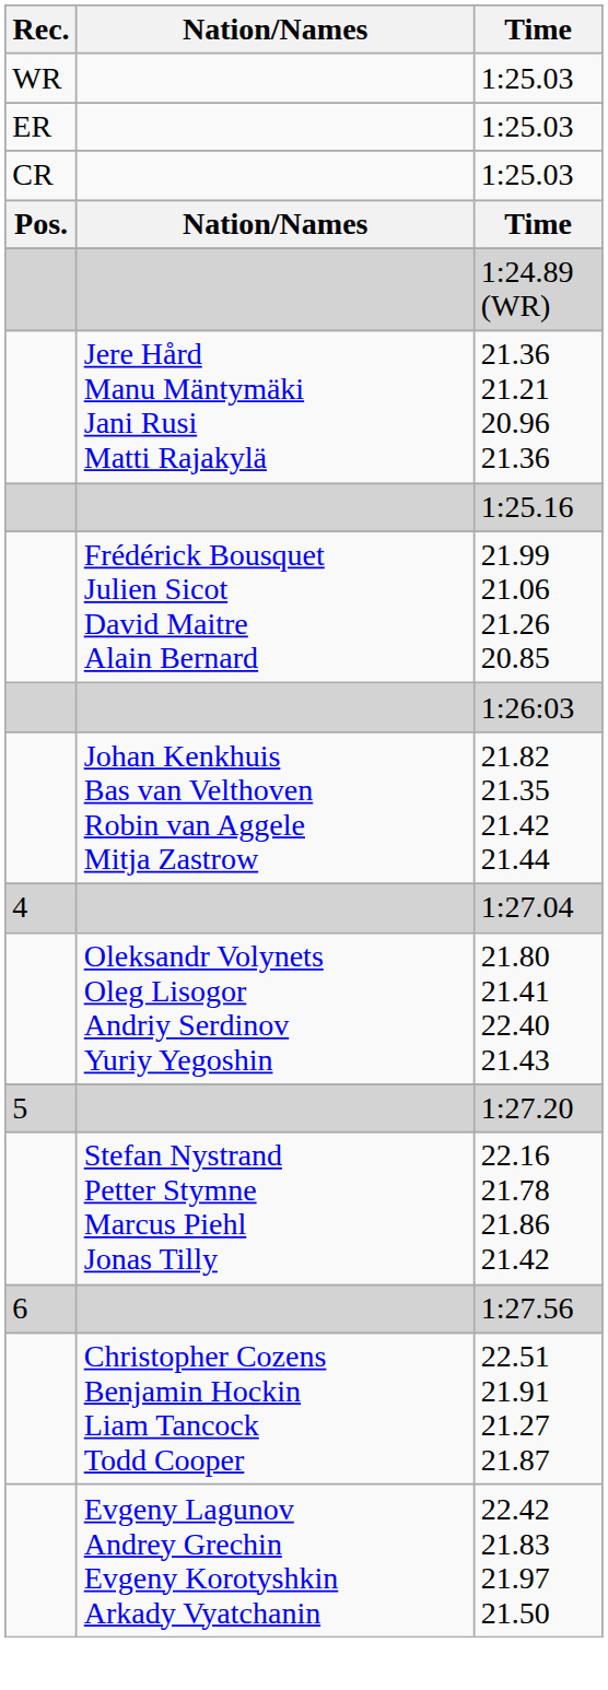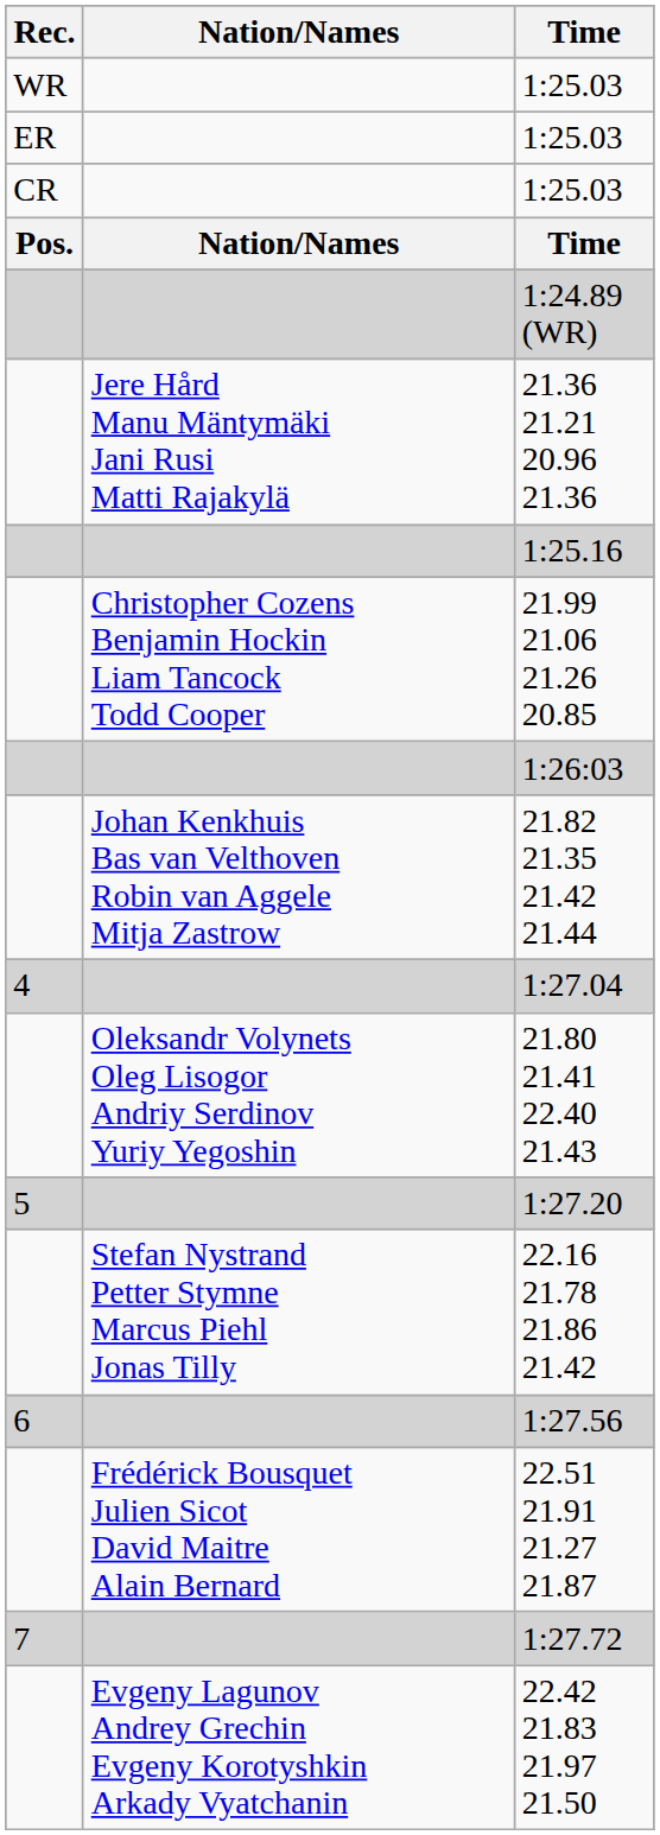 <table class=wikitable>
 <tr>
 <th width="30">Rec.</th>
 <th width="200">Nation/Names</th>
 <th width="60">Time</th>
 </tr>
 <tr>
 <td>WR</td>
 <td></td>
 <td>1:25.03</td>
 </tr>
 <tr>
 <td>ER</td>
 <td></td>
 <td>1:25.03</td>
 </tr>
 <tr>
 <td>CR</td>
 <td></td>
 <td>1:25.03</td>
 </tr>
 <tr>
 <th>Pos.</th>
 <th>Nation/Names</th>
 <th>Time</th>
 </tr>
 <tr bgcolor="lightgrey">
 <td></td>
 <td></td>
 <td>1:24.89 (WR)</td>
 </tr>
 <tr>
 <td></td>
 <td><a href='#'>Jere Hård</a><br><a href='#'>Manu Mäntymäki</a><br><a href='#'>Jani Rusi</a><br><a href='#'>Matti Rajakylä</a></td>
 <td>21.36<br>21.21<br>20.96<br>21.36</td>
 </tr>
 <tr bgcolor="lightgrey">
 <td></td>
 <td></td>
 <td>1:25.16</td>
 </tr>
 <tr>
 <td></td>
-<td><a href='#'>Frédérick Bousquet</a><br><a href='#'>Julien Sicot</a><br><a href='#'>David Maitre</a><br><a href='#'>Alain Bernard</a></td>
+<td><a href='#'>Christopher Cozens</a><br><a href='#'>Benjamin Hockin</a><br><a href='#'>Liam Tancock</a><br><a href='#'>Todd Cooper</a></td>
 <td>21.99<br>21.06<br>21.26<br>20.85</td>
 </tr>
 <tr bgcolor="lightgrey">
 <td></td>
 <td></td>
 <td>1:26:03</td>
 </tr>
 <tr>
 <td></td>
 <td><a href='#'>Johan Kenkhuis</a><br><a href='#'>Bas van Velthoven</a><br><a href='#'>Robin van Aggele</a><br><a href='#'>Mitja Zastrow</a></td>
 <td>21.82<br>21.35<br>21.42<br>21.44</td>
 </tr>
 <tr bgcolor="lightgrey">
 <td>4</td>
 <td></td>
 <td>1:27.04</td>
 </tr>
 <tr>
 <td></td>
 <td><a href='#'>Oleksandr Volynets</a><br><a href='#'>Oleg Lisogor</a><br><a href='#'>Andriy Serdinov</a><br><a href='#'>Yuriy Yegoshin</a></td>
 <td>21.80<br>21.41<br>22.40<br>21.43</td>
 </tr>
 <tr bgcolor="lightgrey">
 <td>5</td>
 <td></td>
 <td>1:27.20</td>
 </tr>
 <tr>
 <td></td>
 <td><a href='#'>Stefan Nystrand</a><br><a href='#'>Petter Stymne</a><br><a href='#'>Marcus Piehl</a><br><a href='#'>Jonas Tilly</a></td>
 <td>22.16<br>21.78<br>21.86<br>21.42</td>
 </tr>
 <tr bgcolor="lightgrey">
 <td>6</td>
 <td></td>
 <td>1:27.56</td>
 </tr>
 <tr>
 <td></td>
-<td><a href='#'>Christopher Cozens</a><br><a href='#'>Benjamin Hockin</a><br><a href='#'>Liam Tancock</a><br><a href='#'>Todd Cooper</a></td>
+<td><a href='#'>Frédérick Bousquet</a><br><a href='#'>Julien Sicot</a><br><a href='#'>David Maitre</a><br><a href='#'>Alain Bernard</a></td>
 <td>22.51<br>21.91<br>21.27<br>21.87</td>
+</tr>
+<tr bgcolor="lightgrey">
+<td>7</td>
+<td></td>
+<td>1:27.72</td>
 </tr>
 <tr>
 <td></td>
 <td><a href='#'>Evgeny Lagunov</a><br><a href='#'>Andrey Grechin</a><br><a href='#'>Evgeny Korotyshkin</a><br><a href='#'>Arkady Vyatchanin</a></td>
 <td>22.42<br>21.83<br>21.97<br>21.50</td>
 </tr>
 </table>
